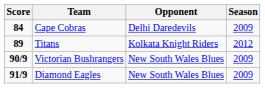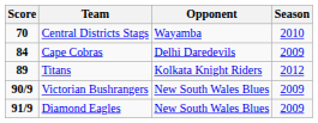 <table class="wikitable sortable" style="text-align:center">
 <tr>
 <th>Score</th>
 <th>Team</th>
 <th>Opponent</th>
 <th>Season</th>
+</tr>
+<tr>
+<td><strong>70</strong></td>
+<td style="text-align:left"><a href='#'>Central Districts Stags</a></td>
+<td style="text-align:left"><a href='#'>Wayamba</a></td>
+<td><a href='#'>2010</a></td>
 </tr>
 <tr>
 <td><strong>84</strong></td>
 <td style="text-align:left"><a href='#'>Cape Cobras</a></td>
 <td style="text-align:left"><a href='#'>Delhi Daredevils</a></td>
 <td><a href='#'>2009</a></td>
 </tr>
 <tr>
 <td><strong>89</strong></td>
 <td style="text-align:left"><a href='#'>Titans</a></td>
 <td style="text-align:left"><a href='#'>Kolkata Knight Riders</a></td>
 <td><a href='#'>2012</a></td>
 </tr>
 <tr>
 <td><strong>90/9</strong></td>
 <td style="text-align:left"><a href='#'>Victorian Bushrangers</a></td>
 <td style="text-align:left"><a href='#'>New South Wales Blues</a></td>
 <td><a href='#'>2009</a></td>
 </tr>
 <tr>
 <td><strong>91/9</strong></td>
 <td style="text-align:left"><a href='#'>Diamond Eagles</a></td>
 <td style="text-align:left"><a href='#'>New South Wales Blues</a></td>
 <td><a href='#'>2009</a></td>
 </tr>
 </table>
